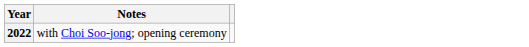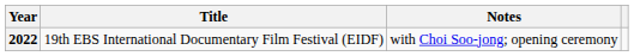 <table class="wikitable plainrowheaders">
 <tr>
 <th scope="col">Year</th>
+<th scope="col">Title</th>
 <th scope="col">Notes</th>
 <th scope="col" class="unsortable"></th>
 </tr>
 <tr>
 <th scope="row">2022</th>
+<td>19th EBS International Documentary Film Festival (EIDF)</td>
 <td>with <a href='#'>Choi Soo-jong</a>; opening ceremony</td>
 <td></td>
 </tr>
 </table>
